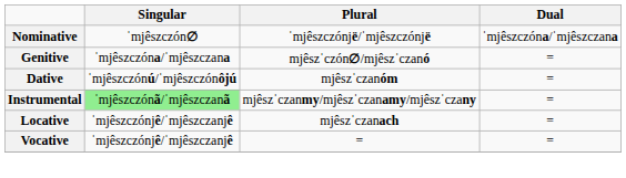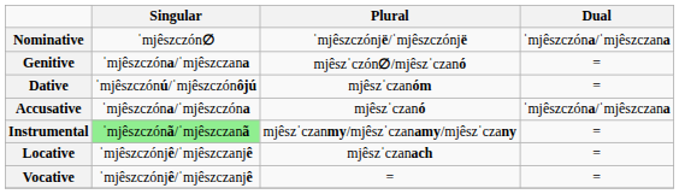 <table class="wikitable" style="text-align:center">
 <tr>
 <td></td>
 <th>Singular</th>
 <th>Plural</th>
 <th>Dual</th>
 </tr>
 <tr>
 <th>Nominative</th>
 <td>ˈmjêszczón<strong>∅</strong></td>
 <td>ˈmjêszczónj<strong>ë</strong>/ˈmjêszczónj<strong>ë</strong></td>
 <td>ˈmjêszczón<strong>a</strong>/ˈmjêszczan<strong>a</strong></td>
 </tr>
 <tr>
 <th>Genitive</th>
 <td>ˈmjêszczón<strong>a</strong>/ˈmjêszczan<strong>a</strong></td>
 <td>mjêszˈczón<strong>∅</strong>/mjêszˈczan<strong>ó</strong></td>
 <td>= </td>
 </tr>
 <tr>
 <th>Dative</th>
 <td>ˈmjêszczón<strong>ú</strong>/ˈmjêszczón<strong>ôjú</strong></td>
 <td>mjêszˈczan<strong>óm</strong></td>
 <td>= </td>
 </tr>
 <tr>
+<th>Accusative</th>
+<td>ˈmjêszczón<strong>a</strong>/ˈmjêszczón<strong>a</strong></td>
+<td>mjêszˈczan<strong>ó</strong></td>
+<td>ˈmjêszczón<strong>a</strong>/ˈmjêszczan<strong>a</strong></td>
+</tr>
+<tr>
 <th>Instrumental</th>
 <td style="background: lightgreen;">ˈmjêszczón<strong>ã</strong>/ˈmjêszczan<strong>ã</strong></td>
 <td>mjêszˈczan<strong>my</strong>/mjêszˈczan<strong>amy</strong>/mjêszˈcza<strong>ny</strong></td>
 <td>= </td>
 </tr>
 <tr>
 <th>Locative</th>
 <td>ˈmjêszczónj<strong>ê</strong>/ˈmjêszczanj<strong>ê</strong></td>
 <td>mjêszˈczan<strong>ach</strong></td>
 <td>= </td>
 </tr>
 <tr>
 <th>Vocative</th>
 <td>ˈmjêszczónj<strong>ê</strong>/ˈmjêszczanj<strong>ê</strong></td>
 <td>= </td>
 <td>= </td>
 </tr>
 <tr>
 </tr>
 </table>
